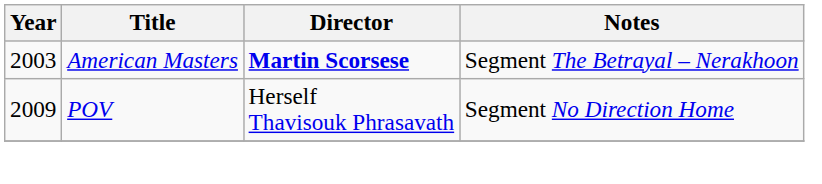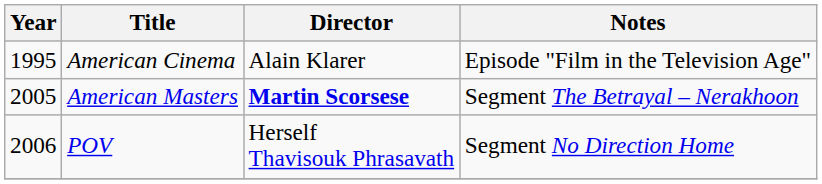 <table class="wikitable">
 <tr>
 <th>Year</th>
 <th>Title</th>
 <th>Director</th>
 <th>Notes</th>
 </tr>
 <tr>
-<td>2003</td>
+<td>1995</td>
+<td><em>American Cinema</em></td>
+<td>Alain Klarer</td>
+<td>Episode "Film in the Television Age"</td>
+</tr>
+<tr>
+<td>2005</td>
 <td><em><a href='#'>American Masters</a></em></td>
 <td><strong><a href='#'>Martin Scorsese</a></strong></td>
 <td>Segment <em><a href='#'>The Betrayal – Nerakhoon</a></em></td>
 </tr>
 <tr>
-<td>2009</td>
+<td>2006</td>
 <td><em><a href='#'>POV</a></em></td>
 <td>Herself<br><a href='#'>Thavisouk Phrasavath</a></td>
 <td>Segment <em><a href='#'>No Direction Home</a></em></td>
 </tr>
 <tr>
 </tr>
 </table>
